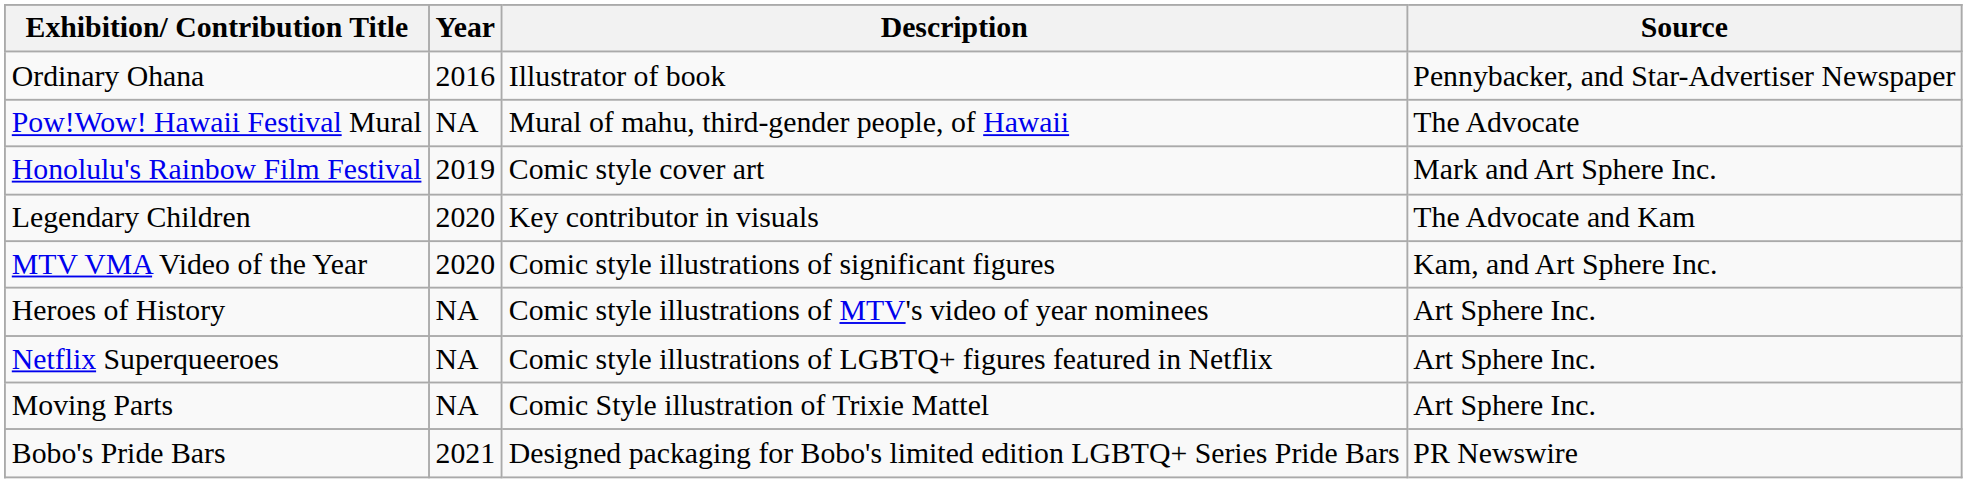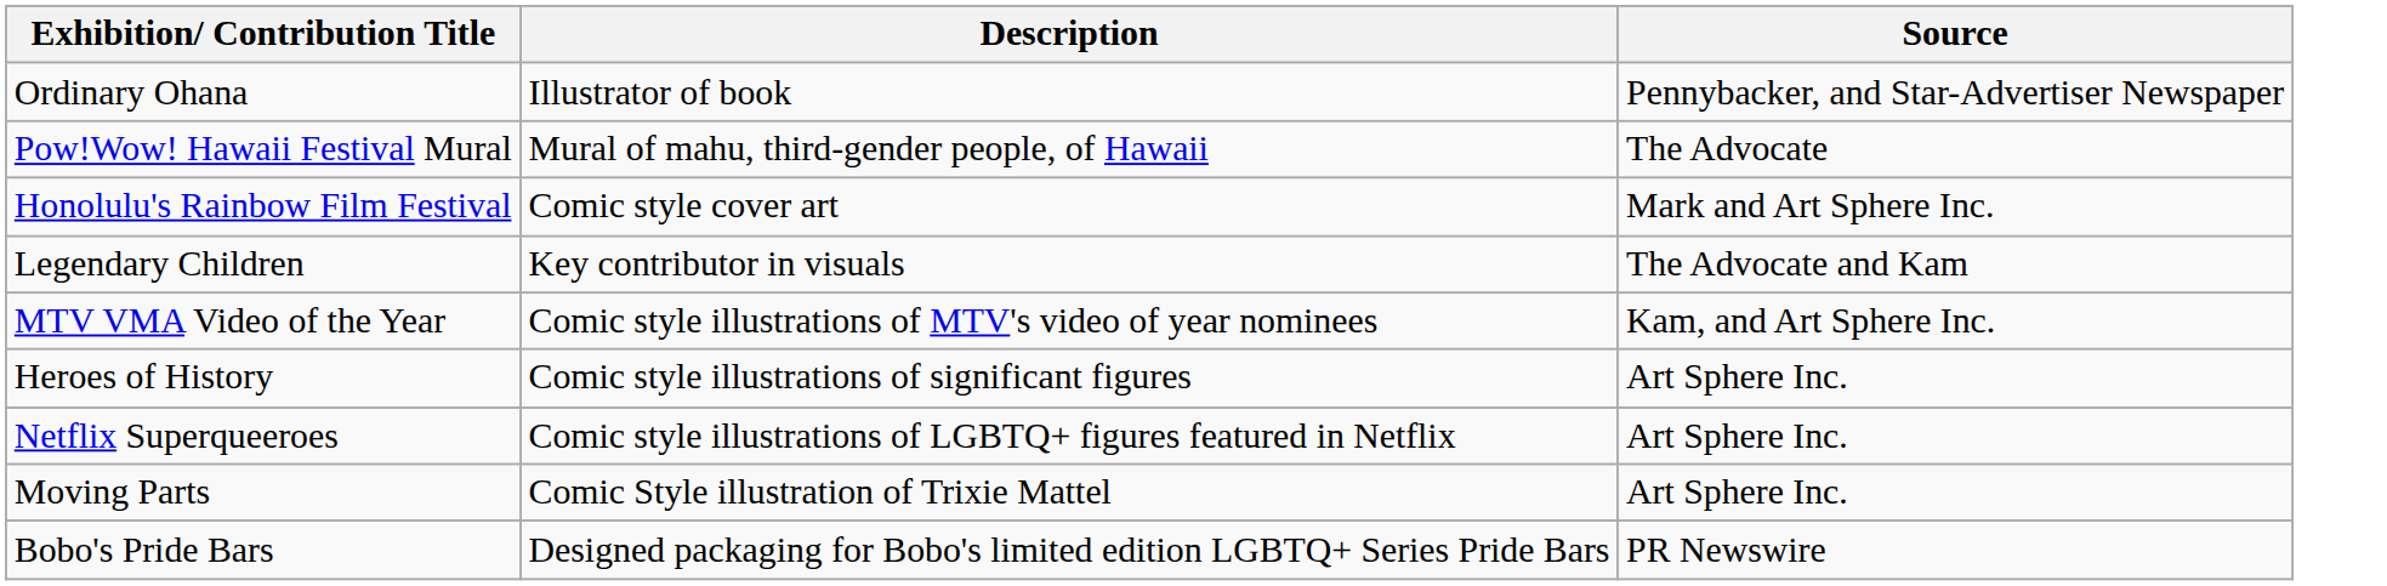 <table class="wikitable">
 <tr>
 <th>Exhibition/ Contribution Title</th>
-<th>Year</th>
 <th>Description</th>
 <th>Source</th>
 </tr>
 <tr>
 <td>Ordinary Ohana</td>
-<td>2016</td>
 <td>Illustrator of book</td>
 <td>Pennybacker, and Star-Advertiser Newspaper</td>
 </tr>
 <tr>
 <td><a href='#'>Pow!Wow! Hawaii Festival</a> Mural</td>
-<td>NA</td>
 <td>Mural of mahu, third-gender people, of <a href='#'>Hawaii</a></td>
 <td>The Advocate</td>
 </tr>
 <tr>
 <td><a href='#'>Honolulu's Rainbow Film Festival</a></td>
-<td>2019</td>
 <td>Comic style cover art</td>
 <td>Mark and Art Sphere Inc.</td>
 </tr>
 <tr>
 <td>Legendary Children</td>
-<td>2020</td>
 <td>Key contributor in visuals</td>
 <td>The Advocate and Kam</td>
 </tr>
 <tr>
 <td><a href='#'>MTV VMA</a> Video of the Year</td>
-<td>2020</td>
-<td>Comic style illustrations of significant figures</td>
+<td>Comic style illustrations of <a href='#'>MTV</a>'s video of year nominees</td>
 <td>Kam, and Art Sphere Inc.</td>
 </tr>
 <tr>
 <td>Heroes of History</td>
-<td>NA</td>
-<td>Comic style illustrations of <a href='#'>MTV</a>'s video of year nominees</td>
+<td>Comic style illustrations of significant figures</td>
 <td>Art Sphere Inc.</td>
 </tr>
 <tr>
 <td><a href='#'>Netflix</a> Superqueeroes</td>
-<td>NA</td>
 <td>Comic style illustrations of LGBTQ+ figures featured in Netflix</td>
 <td>Art Sphere Inc.</td>
 </tr>
 <tr>
 <td>Moving Parts</td>
-<td>NA</td>
 <td>Comic Style illustration of Trixie Mattel</td>
 <td>Art Sphere Inc.</td>
 </tr>
 <tr>
 <td>Bobo's Pride Bars</td>
-<td>2021</td>
 <td>Designed packaging for Bobo's limited edition LGBTQ+ Series Pride Bars</td>
 <td>PR Newswire</td>
 </tr>
 </table>
